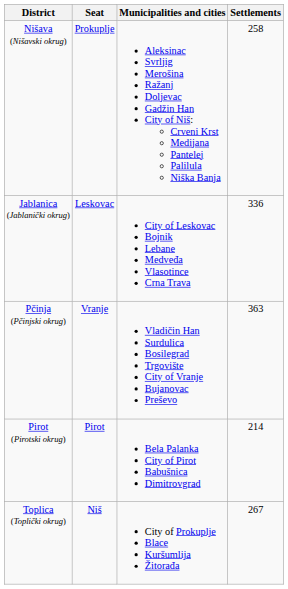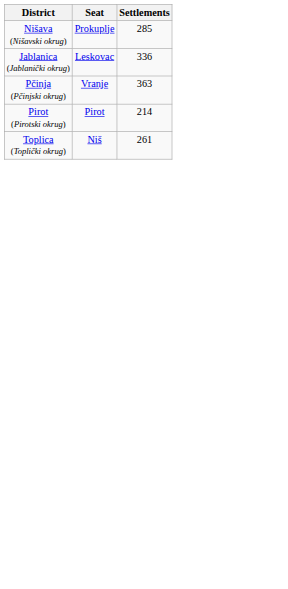 <table class="wikitable sortable">
 <tr>
 <th>District</th>
 <th>Seat</th>
-<th>Municipalities and cities</th>
 <th>Settlements</th>
 </tr>
 <tr valign="top" align="center">
 <td><a href='#'>Nišava</a><br><small>(<em>Nišavski okrug</em>)</small><br></td>
 <td><a href='#'>Prokuplje</a></td>
-<td align="left"><br><ul><li><a href='#'>Aleksinac</a></li><li><a href='#'>Svrljig</a></li><li><a href='#'>Merošina</a></li><li><a href='#'>Ražanj</a></li><li><a href='#'>Doljevac</a></li><li><a href='#'>Gadžin Han</a></li><li><a href='#'>City of Niš</a>:<ul><li><a href='#'>Crveni Krst</a></li><li><a href='#'>Medijana</a></li><li><a href='#'>Pantelej</a></li><li><a href='#'>Palilula</a></li><li><a href='#'>Niška Banja</a></li></ul></li></ul></td>
-<td>258</td>
+<td>285</td>
 </tr>
 <tr valign="top" align="center">
 <td><a href='#'>Jablanica</a><br><small>(<em>Jablanički okrug</em>)</small><br></td>
 <td><a href='#'>Leskovac</a></td>
-<td align="left"><br><ul><li><a href='#'>City of Leskovac</a></li><li><a href='#'>Bojnik</a></li><li><a href='#'>Lebane</a></li><li><a href='#'>Medveđa</a></li><li><a href='#'>Vlasotince</a></li><li><a href='#'>Crna Trava</a></li></ul></td>
 <td>336</td>
 </tr>
 <tr valign="top" align="center">
 <td><a href='#'>Pčinja</a><br><small>(<em>Pčinjski okrug</em>)</small><br></td>
 <td><a href='#'>Vranje</a></td>
-<td align="left"><br><ul><li><a href='#'>Vladičin Han</a></li><li><a href='#'>Surdulica</a></li><li><a href='#'>Bosilegrad</a></li><li><a href='#'>Trgovište</a></li><li><a href='#'>City of Vranje</a></li><li><a href='#'>Bujanovac</a></li><li><a href='#'>Preševo</a></li></ul></td>
 <td>363</td>
 </tr>
 <tr valign="top" align="center">
 <td><a href='#'>Pirot</a><br><small>(<em>Pirotski okrug</em>)</small><br></td>
 <td><a href='#'>Pirot</a></td>
-<td align="left"><br><ul><li><a href='#'>Bela Palanka</a></li><li><a href='#'>City of Pirot</a></li><li><a href='#'>Babušnica</a></li><li><a href='#'>Dimitrovgrad</a></li></ul></td>
 <td>214</td>
 </tr>
 <tr valign="top" align="center">
 <td><a href='#'>Toplica</a><br><small>(<em>Toplički okrug</em>)</small><br></td>
 <td><a href='#'>Niš</a></td>
-<td align="left"><br><ul><li>City of <a href='#'>Prokuplje</a></li><li><a href='#'>Blace</a></li><li><a href='#'>Kuršumlija</a></li><li><a href='#'>Žitorađa</a></li></ul></td>
-<td>267</td>
+<td>261</td>
 </tr>
 </table>
